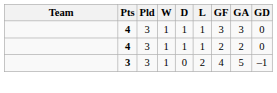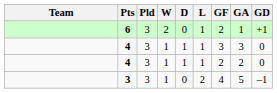 <table class="wikitable" style="text-align: center;">
 <tr>
 <th width=165>Team</th>
 <th width=20>Pts</th>
 <th width=20>Pld</th>
 <th width=20>W</th>
 <th width=20>D</th>
 <th width=20>L</th>
 <th width=20>GF</th>
 <th width=20>GA</th>
 <th width=20>GD</th>
+</tr>
+<tr bgcolor=ccffcc>
+<td style="text-align:left;"></td>
+<td><strong>6</strong></td>
+<td>3</td>
+<td>2</td>
+<td>0</td>
+<td>1</td>
+<td>2</td>
+<td>1</td>
+<td>+1</td>
 </tr>
 <tr>
 <td style="text-align:left;"></td>
 <td><strong>4</strong></td>
 <td>3</td>
 <td>1</td>
 <td>1</td>
 <td>1</td>
 <td>3</td>
 <td>3</td>
 <td>0</td>
 </tr>
 <tr>
 <td style="text-align:left;"></td>
 <td><strong>4</strong></td>
 <td>3</td>
 <td>1</td>
 <td>1</td>
 <td>1</td>
 <td>2</td>
 <td>2</td>
 <td>0</td>
 </tr>
 <tr>
 <td style="text-align:left;"></td>
 <td><strong>3</strong></td>
 <td>3</td>
 <td>1</td>
 <td>0</td>
 <td>2</td>
 <td>4</td>
 <td>5</td>
 <td>–1</td>
 </tr>
 </table>
